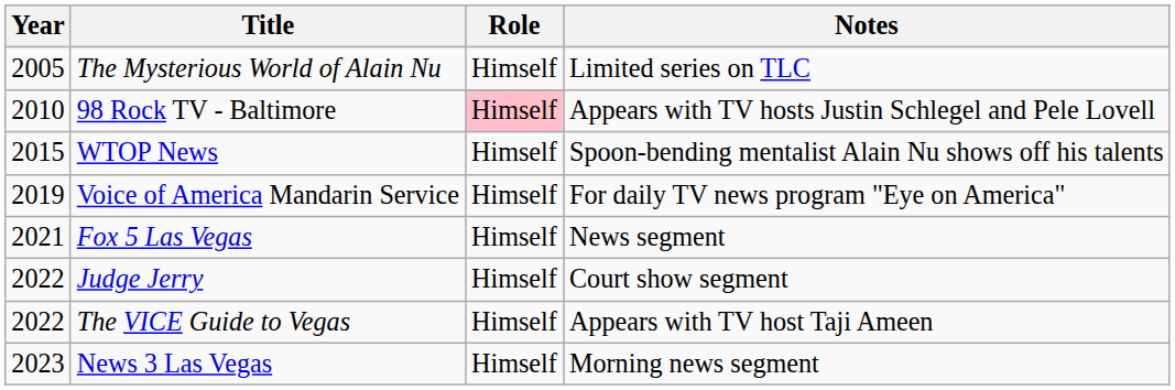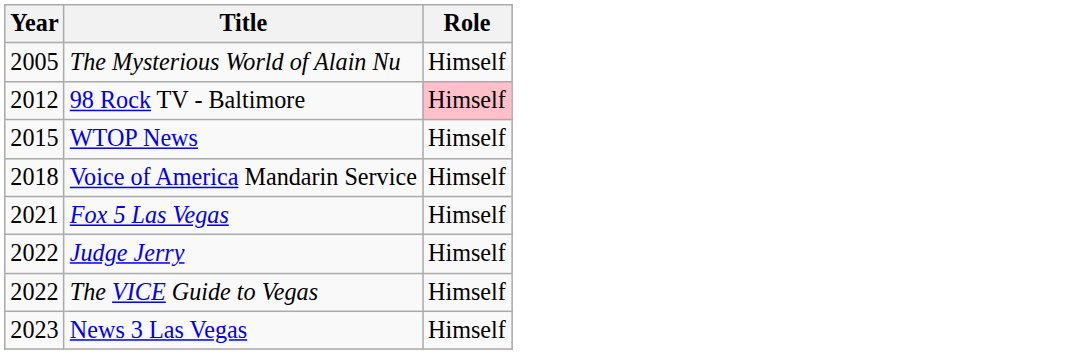 <table class="wikitable sortable">
 <tr>
 <th>Year</th>
 <th>Title</th>
 <th>Role</th>
-<th>Notes</th>
 </tr>
 <tr>
 <td>2005</td>
 <td><em>The Mysterious World of Alain Nu</em></td>
 <td>Himself</td>
-<td>Limited series on <a href='#'>TLC</a></td>
 </tr>
 <tr>
-<td>2010</td>
+<td>2012</td>
 <td><a href='#'>98 Rock</a> TV - Baltimore</td>
 <td style="background: pink;">Himself</td>
-<td>Appears with TV hosts Justin Schlegel and Pele Lovell</td>
 </tr>
 <tr>
 <td>2015</td>
 <td><a href='#'>WTOP News</a></td>
 <td>Himself</td>
-<td>Spoon-bending mentalist Alain Nu shows off his talents</td>
 </tr>
 <tr>
-<td>2019</td>
+<td>2018</td>
 <td><a href='#'>Voice of America</a> Mandarin Service</td>
 <td>Himself</td>
-<td>For daily TV news program "Eye on America"</td>
 </tr>
 <tr>
 <td>2021</td>
 <td><em><a href='#'>Fox 5 Las Vegas</a></em></td>
 <td>Himself</td>
-<td>News segment</td>
 </tr>
 <tr>
 <td>2022</td>
 <td><em><a href='#'>Judge Jerry</a></em></td>
 <td>Himself</td>
-<td>Court show segment</td>
 </tr>
 <tr>
 <td>2022</td>
 <td><em>The <a href='#'>VICE</a> Guide to Vegas</em></td>
 <td>Himself</td>
-<td>Appears with TV host Taji Ameen</td>
 </tr>
 <tr>
 <td>2023</td>
 <td><a href='#'>News 3 Las Vegas</a></td>
 <td>Himself</td>
-<td>Morning news segment</td>
 </tr>
 </table>
